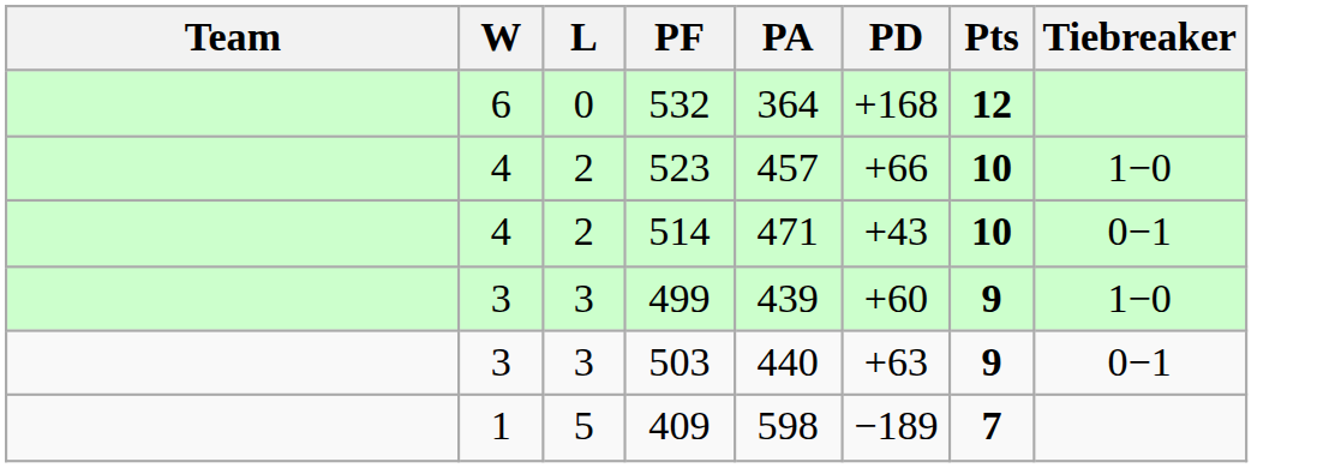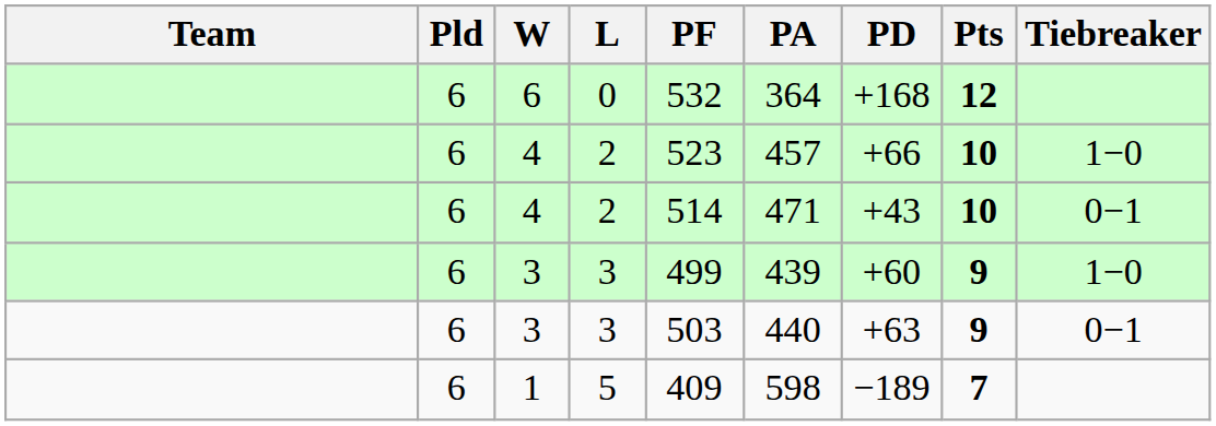 <table class="wikitable" style="text-align:center;">
 <tr>
 <th width=170>Team</th>
+<th width=25>Pld</th>
 <th width=25>W</th>
 <th width=25>L</th>
 <th width=35>PF</th>
 <th width=35>PA</th>
 <th width=35>PD</th>
 <th width=25>Pts</th>
 <th width=50>Tiebreaker</th>
 </tr>
 <tr bgcolor="#ccffcc">
 <td align="left"></td>
 <td>6</td>
+<td>6</td>
 <td>0</td>
 <td>532</td>
 <td>364</td>
 <td>+168</td>
 <td><strong>12</strong></td>
 <td></td>
 </tr>
 <tr bgcolor="#ccffcc">
 <td align="left"></td>
+<td>6</td>
 <td>4</td>
 <td>2</td>
 <td>523</td>
 <td>457</td>
 <td>+66</td>
 <td><strong>10</strong></td>
 <td>1−0</td>
 </tr>
 <tr bgcolor="#ccffcc">
 <td align="left"></td>
+<td>6</td>
 <td>4</td>
 <td>2</td>
 <td>514</td>
 <td>471</td>
 <td>+43</td>
 <td><strong>10</strong></td>
 <td>0−1</td>
 </tr>
 <tr bgcolor="#ccffcc">
 <td align="left"></td>
+<td>6</td>
 <td>3</td>
 <td>3</td>
 <td>499</td>
 <td>439</td>
 <td>+60</td>
 <td><strong>9</strong></td>
 <td>1−0</td>
 </tr>
 <tr>
 <td align="left"></td>
+<td>6</td>
 <td>3</td>
 <td>3</td>
 <td>503</td>
 <td>440</td>
 <td>+63</td>
 <td><strong>9</strong></td>
 <td>0−1</td>
 </tr>
 <tr>
 <td align="left"></td>
+<td>6</td>
 <td>1</td>
 <td>5</td>
 <td>409</td>
 <td>598</td>
 <td>−189</td>
 <td><strong>7</strong></td>
 <td></td>
 </tr>
 </table>
